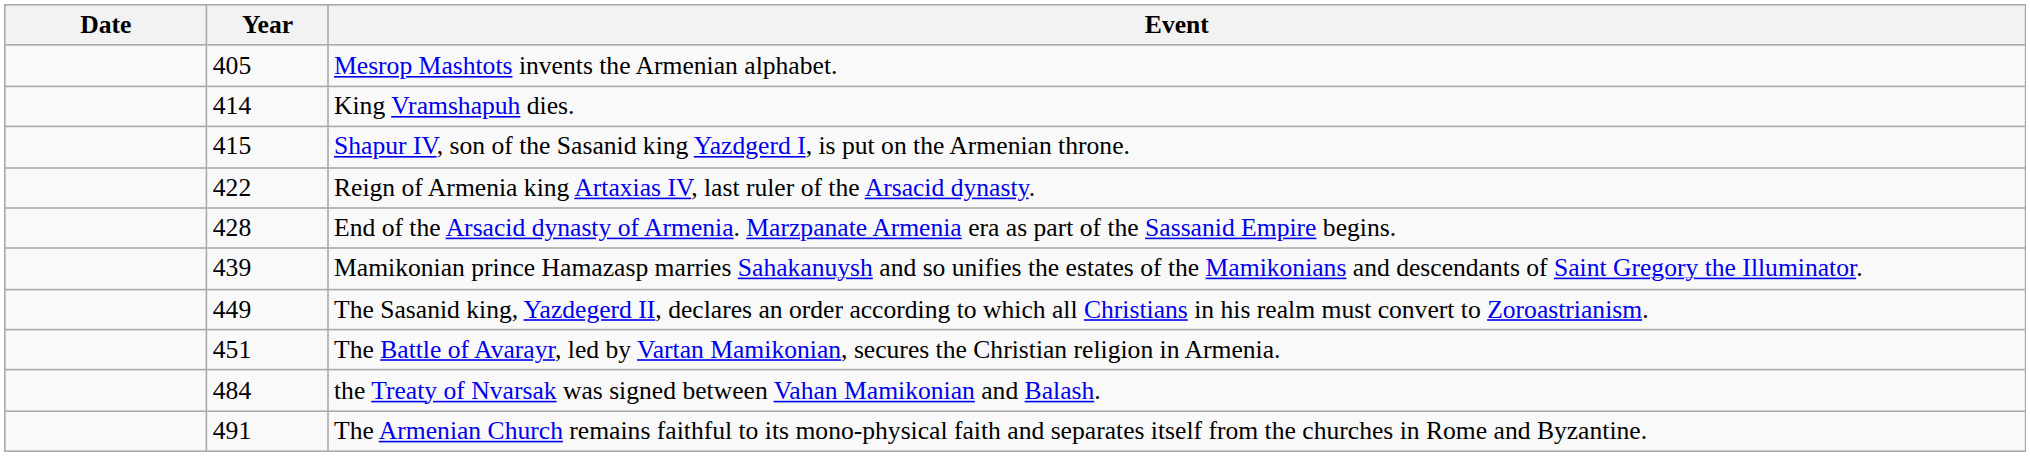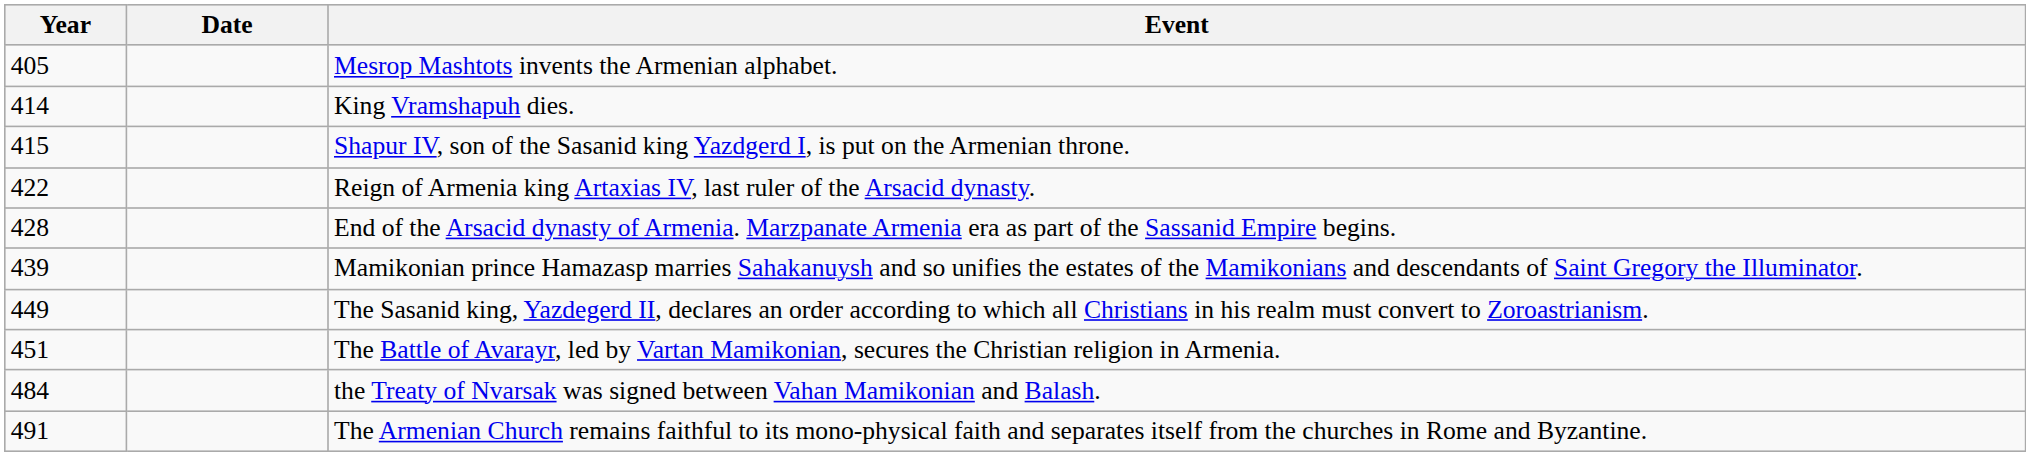 <table class="wikitable" width="100%">
 <tr>
+<th style="width:6%">Year</th>
 <th style="width:10%">Date</th>
-<th style="width:6%">Year</th>
 <th>Event</th>
 </tr>
 <tr>
+<td>405</td>
 <td></td>
-<td>405</td>
 <td><a href='#'>Mesrop Mashtots</a> invents the Armenian alphabet.</td>
 </tr>
 <tr>
+<td>414</td>
 <td></td>
-<td>414</td>
 <td>King <a href='#'>Vramshapuh</a> dies.</td>
 </tr>
 <tr>
+<td>415</td>
 <td></td>
-<td>415</td>
 <td><a href='#'>Shapur IV</a>, son of the Sasanid king <a href='#'>Yazdgerd I</a>, is put on the Armenian throne.</td>
 </tr>
 <tr>
+<td>422</td>
 <td></td>
-<td>422</td>
 <td>Reign of Armenia king <a href='#'>Artaxias IV</a>, last ruler of the <a href='#'>Arsacid dynasty</a>.</td>
 </tr>
 <tr>
+<td>428</td>
 <td></td>
-<td>428</td>
 <td>End of the <a href='#'>Arsacid dynasty of Armenia</a>. <a href='#'>Marzpanate Armenia</a> era as part of the <a href='#'>Sassanid Empire</a> begins.</td>
 </tr>
 <tr>
+<td>439</td>
 <td></td>
-<td>439</td>
 <td>Mamikonian prince Hamazasp marries <a href='#'>Sahakanuysh</a> and so unifies the estates of the <a href='#'>Mamikonians</a> and descendants of <a href='#'>Saint Gregory the Illuminator</a>.</td>
 </tr>
 <tr>
+<td>449</td>
 <td></td>
-<td>449</td>
 <td>The Sasanid king, <a href='#'>Yazdegerd II</a>, declares an order according to which all <a href='#'>Christians</a> in his realm must convert to <a href='#'>Zoroastrianism</a>.</td>
 </tr>
 <tr>
+<td>451</td>
 <td></td>
-<td>451</td>
 <td>The <a href='#'>Battle of Avarayr</a>, led by <a href='#'>Vartan Mamikonian</a>, secures the Christian religion in Armenia.</td>
 </tr>
 <tr>
+<td>484</td>
 <td></td>
-<td>484</td>
 <td>the <a href='#'>Treaty of Nvarsak</a> was signed between <a href='#'>Vahan Mamikonian</a> and  <a href='#'>Balash</a>.</td>
 </tr>
 <tr>
+<td>491</td>
 <td></td>
-<td>491</td>
 <td>The <a href='#'>Armenian Church</a> remains faithful to its mono-physical faith and separates itself from the churches in Rome and Byzantine.</td>
 </tr>
 </table>
